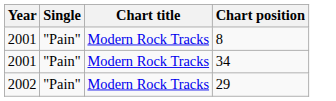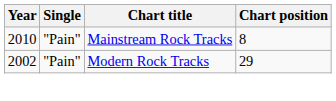 <table class="wikitable">
 <tr>
 <th>Year</th>
 <th>Single</th>
 <th>Chart title</th>
 <th>Chart position</th>
 </tr>
 <tr>
-<td>2001</td>
+<td>2010</td>
 <td>"Pain"</td>
-<td><a href='#'>Modern Rock Tracks</a></td>
+<td><a href='#'>Mainstream Rock Tracks</a></td>
 <td>8</td>
-</tr>
-<tr>
-<td>2001</td>
-<td>"Pain"</td>
-<td><a href='#'>Modern Rock Tracks</a></td>
-<td>34</td>
 </tr>
 <tr>
 <td>2002</td>
 <td>"Pain"</td>
 <td><a href='#'>Modern Rock Tracks</a></td>
 <td>29</td>
 </tr>
 </table>
